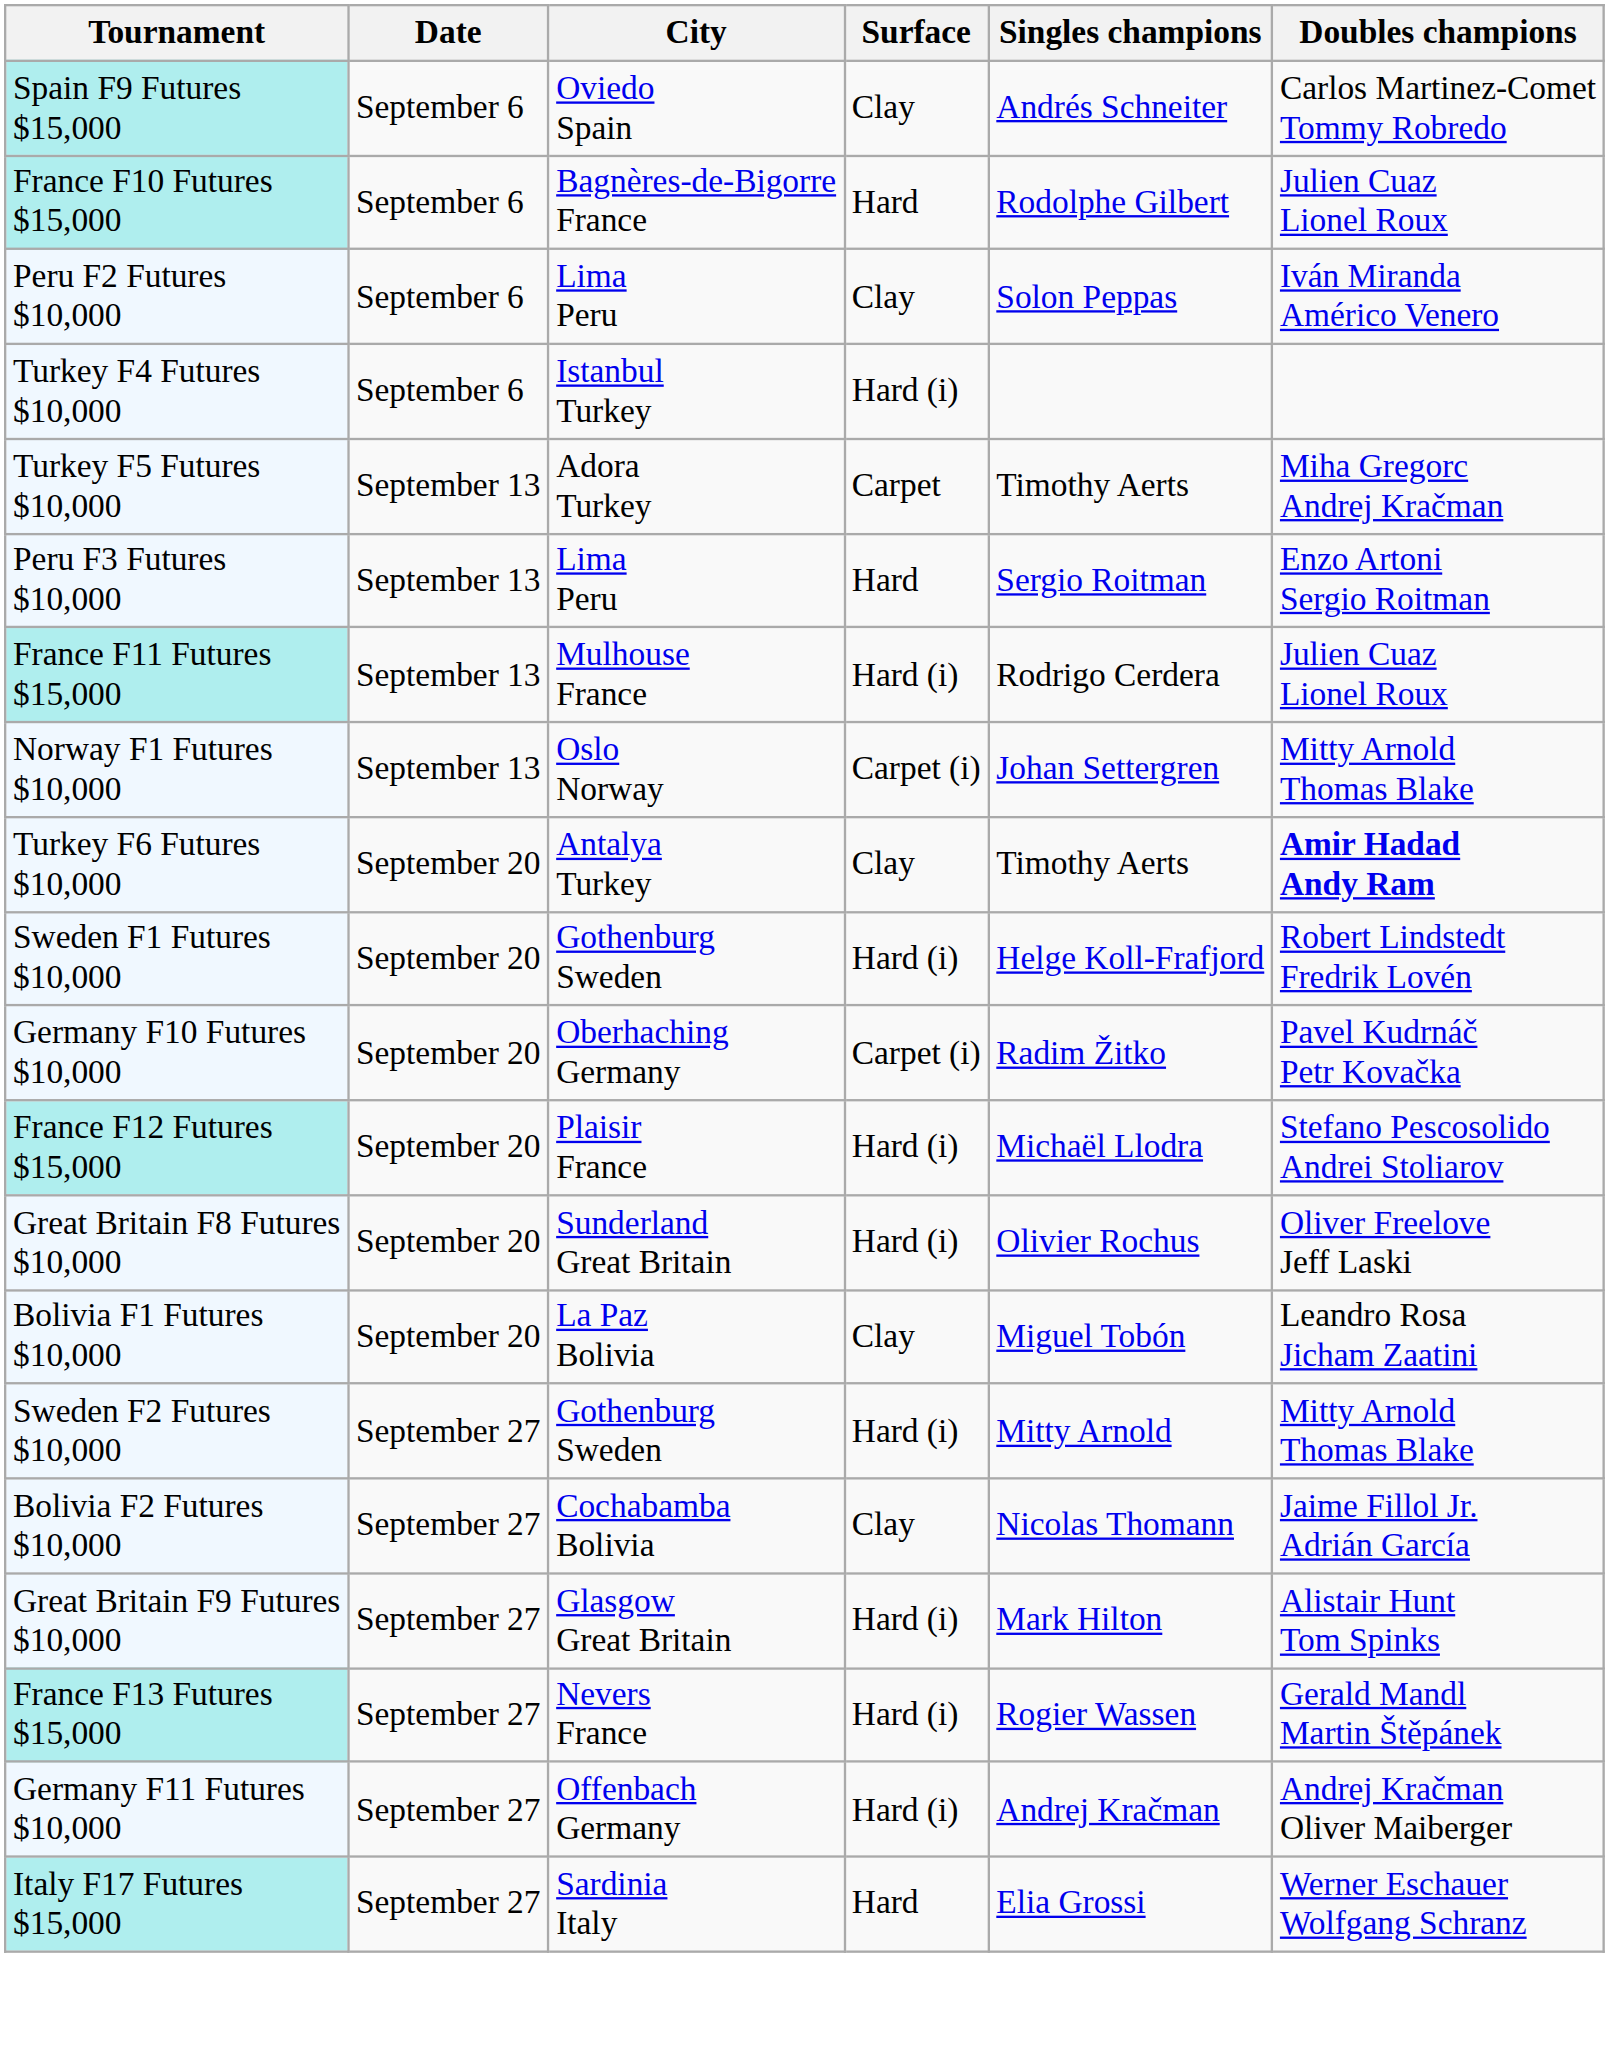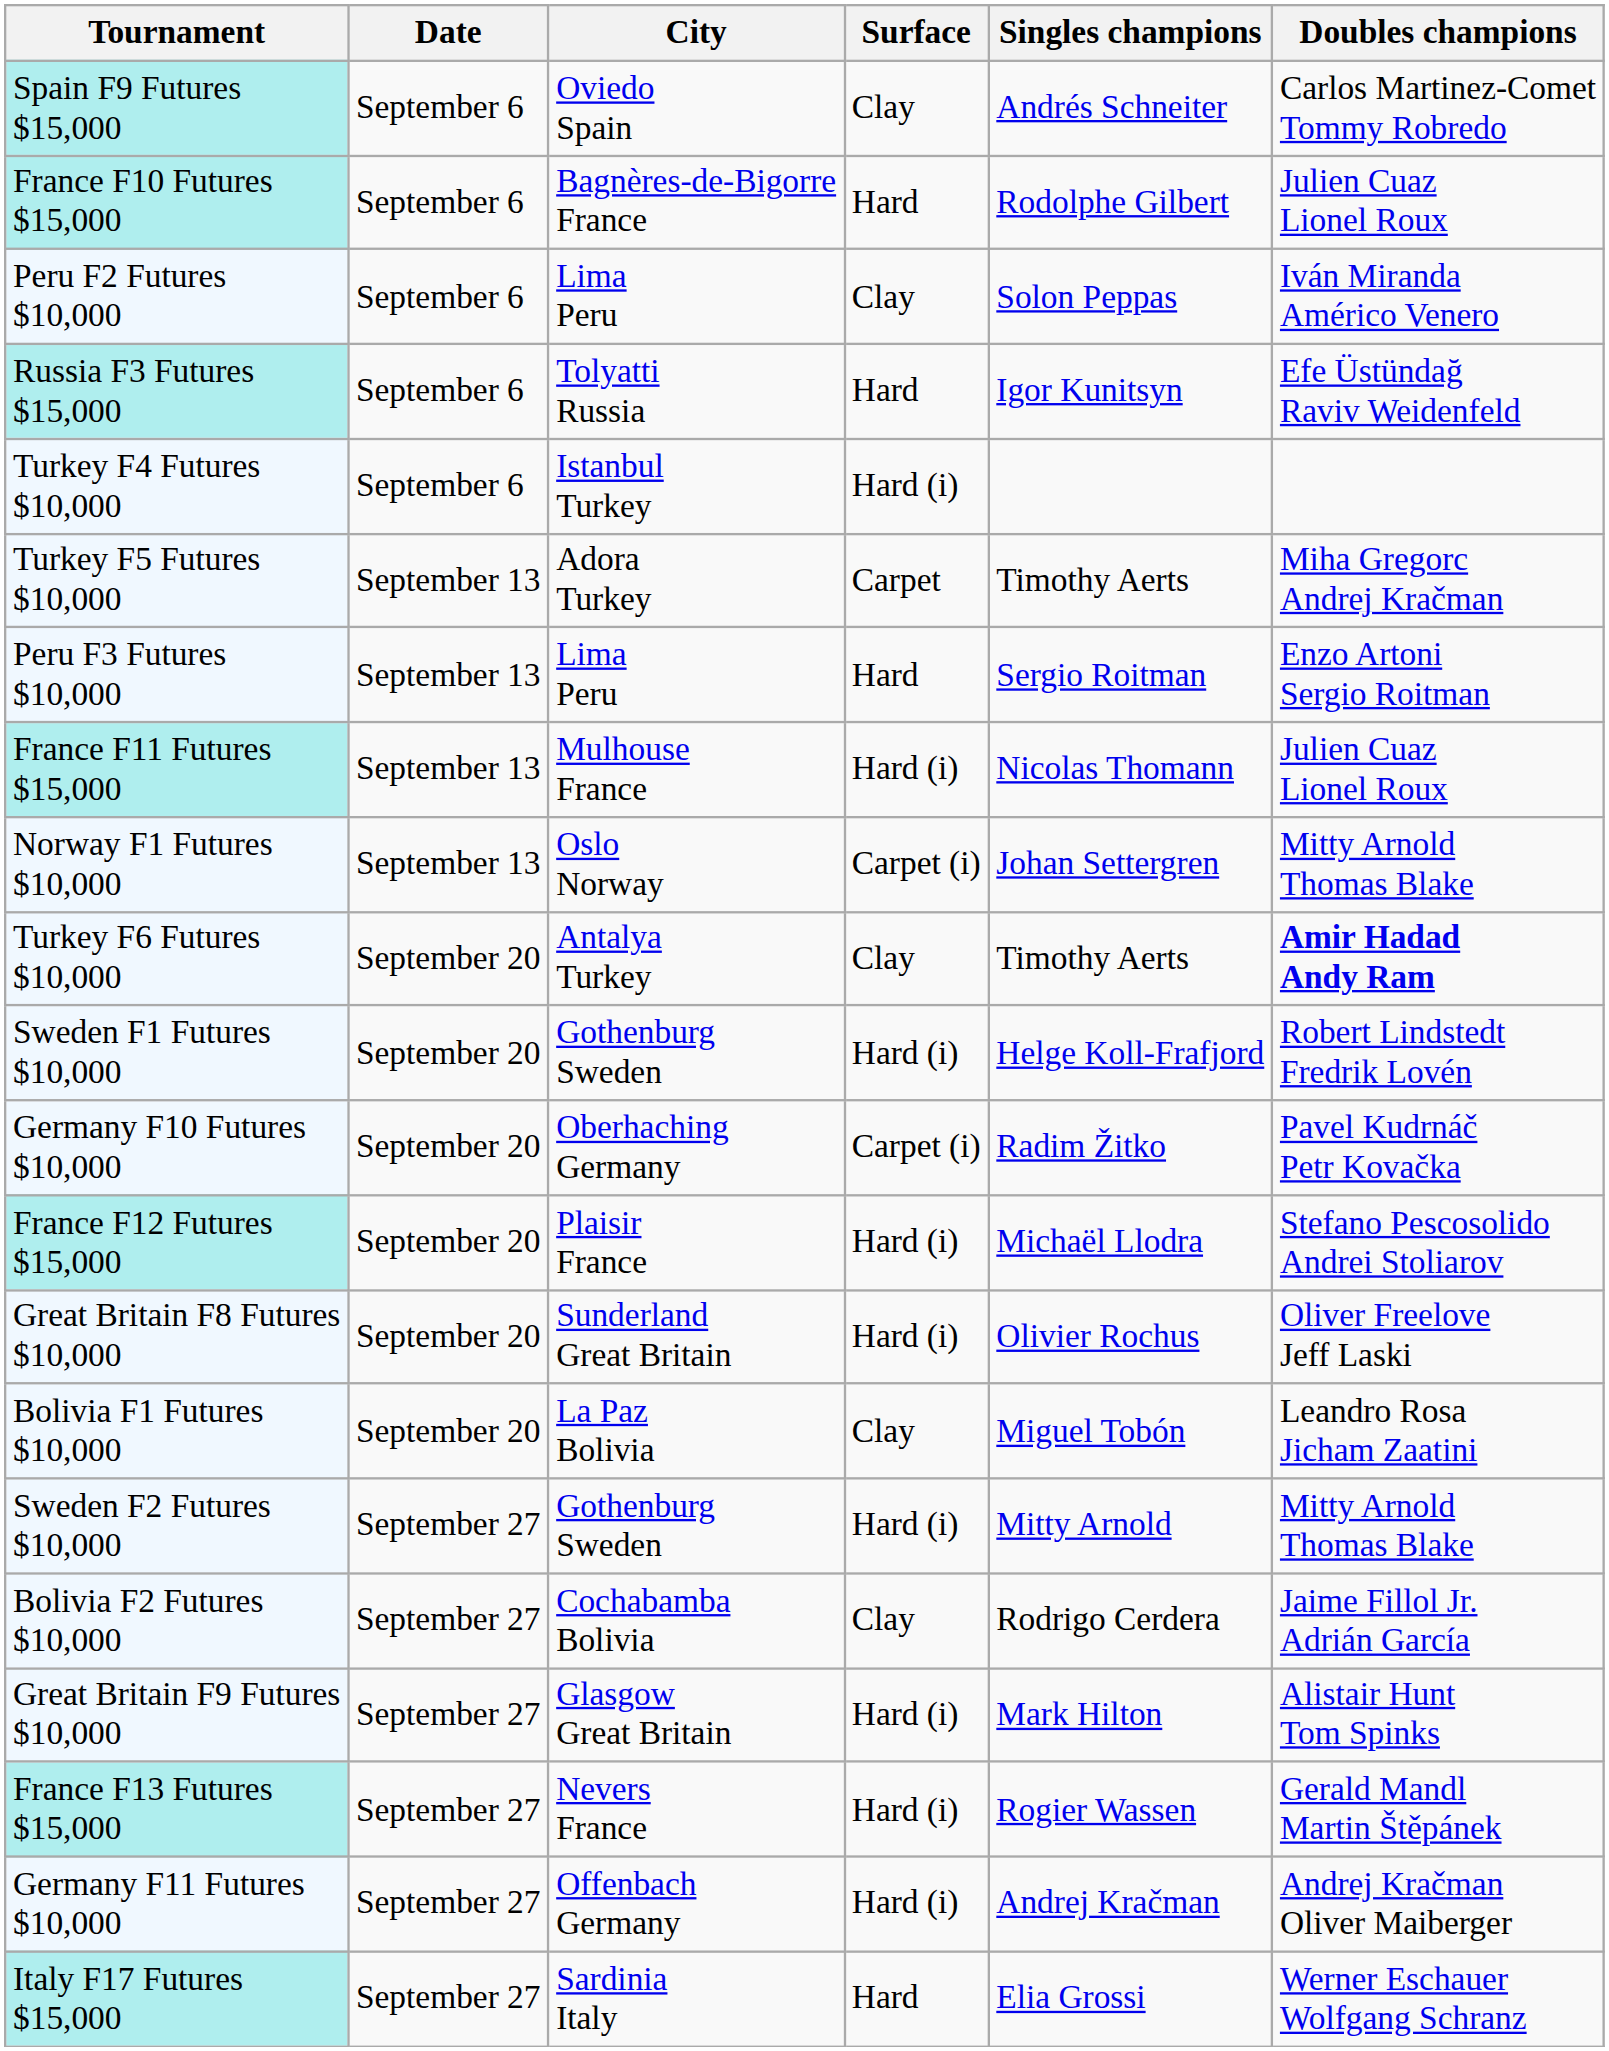 <table class="sortable wikitable" style="font-size:90%">
 <tr>
 <th>Tournament</th>
 <th>Date</th>
 <th>City</th>
 <th>Surface</th>
 <th>Singles champions</th>
 <th>Doubles champions</th>
 </tr>
 <tr>
 <td style="background:#afeeee;">Spain F9 Futures<br>$15,000</td>
 <td>September 6</td>
 <td><a href='#'>Oviedo</a><br>Spain</td>
 <td>Clay</td>
 <td> <a href='#'>Andrés Schneiter</a></td>
 <td> Carlos Martinez-Comet<br> <a href='#'>Tommy Robredo</a></td>
 </tr>
 <tr>
 <td style="background:#afeeee;">France F10 Futures<br>$15,000</td>
 <td>September 6</td>
 <td><a href='#'>Bagnères-de-Bigorre</a><br>France</td>
 <td>Hard</td>
 <td> <a href='#'>Rodolphe Gilbert</a></td>
 <td> <a href='#'>Julien Cuaz</a><br> <a href='#'>Lionel Roux</a></td>
 </tr>
 <tr>
 <td style="background:#f0f8ff;">Peru F2 Futures<br>$10,000</td>
 <td>September 6</td>
 <td><a href='#'>Lima</a><br>Peru</td>
 <td>Clay</td>
 <td> <a href='#'>Solon Peppas</a></td>
 <td> <a href='#'>Iván Miranda</a><br> <a href='#'>Américo Venero</a></td>
 </tr>
 <tr>
+<td style="background:#afeeee;">Russia F3 Futures<br>$15,000</td>
+<td>September 6</td>
+<td><a href='#'>Tolyatti</a><br>Russia</td>
+<td>Hard</td>
+<td> <a href='#'>Igor Kunitsyn</a></td>
+<td> <a href='#'>Efe Üstündağ</a><br> <a href='#'>Raviv Weidenfeld</a></td>
+</tr>
+<tr>
 <td style="background:#f0f8ff;">Turkey F4 Futures<br>$10,000</td>
 <td>September 6</td>
 <td><a href='#'>Istanbul</a><br>Turkey</td>
 <td>Hard (i)</td>
 <td></td>
 <td></td>
 </tr>
 <tr>
 <td style="background:#f0f8ff;">Turkey F5 Futures<br>$10,000</td>
 <td>September 13</td>
 <td>Adora<br>Turkey</td>
 <td>Carpet</td>
 <td> Timothy Aerts</td>
 <td> <a href='#'>Miha Gregorc</a><br> <a href='#'>Andrej Kračman</a></td>
 </tr>
 <tr>
 <td style="background:#f0f8ff;">Peru F3 Futures<br>$10,000</td>
 <td>September 13</td>
 <td><a href='#'>Lima</a><br>Peru</td>
 <td>Hard</td>
 <td> <a href='#'>Sergio Roitman</a></td>
 <td> <a href='#'>Enzo Artoni</a><br> <a href='#'>Sergio Roitman</a></td>
 </tr>
 <tr>
 <td style="background:#afeeee;">France F11 Futures<br>$15,000</td>
 <td>September 13</td>
 <td><a href='#'>Mulhouse</a><br>France</td>
 <td>Hard (i)</td>
-<td> Rodrigo Cerdera</td>
+<td> <a href='#'>Nicolas Thomann</a></td>
 <td> <a href='#'>Julien Cuaz</a><br> <a href='#'>Lionel Roux</a></td>
 </tr>
 <tr>
 <td style="background:#f0f8ff;">Norway F1 Futures<br>$10,000</td>
 <td>September 13</td>
 <td><a href='#'>Oslo</a><br>Norway</td>
 <td>Carpet (i)</td>
 <td> <a href='#'>Johan Settergren</a></td>
 <td> <a href='#'>Mitty Arnold</a><br> <a href='#'>Thomas Blake</a></td>
 </tr>
 <tr>
 <td style="background:#f0f8ff;">Turkey F6 Futures<br>$10,000</td>
 <td>September 20</td>
 <td><a href='#'>Antalya</a><br>Turkey</td>
 <td>Clay</td>
 <td> Timothy Aerts</td>
 <td><strong> <a href='#'>Amir Hadad</a><br> <a href='#'>Andy Ram</a></strong></td>
 </tr>
 <tr>
 <td style="background:#f0f8ff;">Sweden F1 Futures<br>$10,000</td>
 <td>September 20</td>
 <td><a href='#'>Gothenburg</a><br>Sweden</td>
 <td>Hard (i)</td>
 <td> <a href='#'>Helge Koll-Frafjord</a></td>
 <td> <a href='#'>Robert Lindstedt</a><br> <a href='#'>Fredrik Lovén</a></td>
 </tr>
 <tr>
 <td style="background:#f0f8ff;">Germany F10 Futures<br>$10,000</td>
 <td>September 20</td>
 <td><a href='#'>Oberhaching</a><br>Germany</td>
 <td>Carpet (i)</td>
 <td> <a href='#'>Radim Žitko</a></td>
 <td> <a href='#'>Pavel Kudrnáč</a><br> <a href='#'>Petr Kovačka</a></td>
 </tr>
 <tr>
 <td style="background:#afeeee;">France F12 Futures<br>$15,000</td>
 <td>September 20</td>
 <td><a href='#'>Plaisir</a><br>France</td>
 <td>Hard (i)</td>
 <td> <a href='#'>Michaël Llodra</a></td>
 <td> <a href='#'>Stefano Pescosolido</a><br> <a href='#'>Andrei Stoliarov</a></td>
 </tr>
 <tr>
 <td style="background:#f0f8ff;">Great Britain F8 Futures<br>$10,000</td>
 <td>September 20</td>
 <td><a href='#'>Sunderland</a><br>Great Britain</td>
 <td>Hard (i)</td>
 <td> <a href='#'>Olivier Rochus</a></td>
 <td> <a href='#'>Oliver Freelove</a><br> Jeff Laski</td>
 </tr>
 <tr>
 <td style="background:#f0f8ff;">Bolivia F1 Futures<br>$10,000</td>
 <td>September 20</td>
 <td><a href='#'>La Paz</a><br>Bolivia</td>
 <td>Clay</td>
 <td> <a href='#'>Miguel Tobón</a></td>
 <td> Leandro Rosa<br> <a href='#'>Jicham Zaatini</a></td>
 </tr>
 <tr>
 <td style="background:#f0f8ff;">Sweden F2 Futures<br>$10,000</td>
 <td>September 27</td>
 <td><a href='#'>Gothenburg</a><br>Sweden</td>
 <td>Hard (i)</td>
 <td> <a href='#'>Mitty Arnold</a></td>
 <td> <a href='#'>Mitty Arnold</a><br> <a href='#'>Thomas Blake</a></td>
 </tr>
 <tr>
 <td style="background:#f0f8ff;">Bolivia F2 Futures<br>$10,000</td>
 <td>September 27</td>
 <td><a href='#'>Cochabamba</a><br>Bolivia</td>
 <td>Clay</td>
-<td> <a href='#'>Nicolas Thomann</a></td>
+<td> Rodrigo Cerdera</td>
 <td> <a href='#'>Jaime Fillol Jr.</a><br> <a href='#'>Adrián García</a></td>
 </tr>
 <tr>
 <td style="background:#f0f8ff;">Great Britain F9 Futures<br>$10,000</td>
 <td>September 27</td>
 <td><a href='#'>Glasgow</a><br>Great Britain</td>
 <td>Hard (i)</td>
 <td> <a href='#'>Mark Hilton</a></td>
 <td> <a href='#'>Alistair Hunt</a><br> <a href='#'>Tom Spinks</a></td>
 </tr>
 <tr>
 <td style="background:#afeeee;">France F13 Futures<br>$15,000</td>
 <td>September 27</td>
 <td><a href='#'>Nevers</a><br>France</td>
 <td>Hard (i)</td>
 <td> <a href='#'>Rogier Wassen</a></td>
 <td> <a href='#'>Gerald Mandl</a><br> <a href='#'>Martin Štěpánek</a></td>
 </tr>
 <tr>
 <td style="background:#f0f8ff;">Germany F11 Futures<br>$10,000</td>
 <td>September 27</td>
 <td><a href='#'>Offenbach</a><br>Germany</td>
 <td>Hard (i)</td>
 <td> <a href='#'>Andrej Kračman</a></td>
 <td> <a href='#'>Andrej Kračman</a><br> Oliver Maiberger</td>
 </tr>
 <tr>
 <td style="background:#afeeee;">Italy F17 Futures<br>$15,000</td>
 <td>September 27</td>
 <td><a href='#'>Sardinia</a><br>Italy</td>
 <td>Hard</td>
 <td> <a href='#'>Elia Grossi</a></td>
 <td> <a href='#'>Werner Eschauer</a><br> <a href='#'>Wolfgang Schranz</a></td>
 </tr>
 </table>
